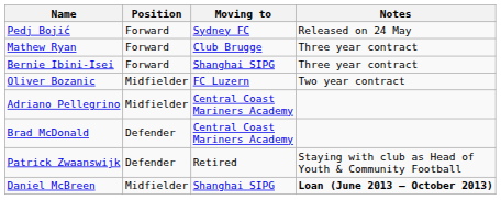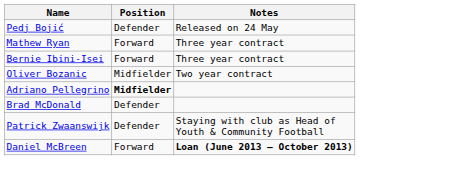 <table class="wikitable">
 <tr>
 <th>Name</th>
 <th>Position</th>
-<th>Moving to</th>
 <th>Notes</th>
 </tr>
 <tr>
 <td> <a href='#'>Pedj Bojić</a></td>
-<td>Forward</td>
-<td> <a href='#'>Sydney FC</a></td>
+<td>Defender</td>
 <td>Released on 24 May</td>
 </tr>
 <tr>
 <td> <a href='#'>Mathew Ryan</a></td>
 <td>Forward</td>
-<td> <a href='#'>Club Brugge</a></td>
 <td>Three year contract</td>
 </tr>
 <tr>
 <td> <a href='#'>Bernie Ibini-Isei</a></td>
 <td>Forward</td>
-<td> <a href='#'>Shanghai SIPG</a></td>
 <td>Three year contract</td>
 </tr>
 <tr>
 <td> <a href='#'>Oliver Bozanic</a></td>
 <td>Midfielder</td>
-<td> <a href='#'>FC Luzern</a></td>
 <td>Two year contract</td>
 </tr>
 <tr>
 <td> <a href='#'>Adriano Pellegrino</a></td>
-<td>Midfielder</td>
-<td> <a href='#'>Central Coast<br>Mariners Academy</a></td>
+<td><strong>Midfielder</strong></td>
 <td></td>
 </tr>
 <tr>
 <td> <a href='#'>Brad McDonald</a></td>
 <td>Defender</td>
-<td> <a href='#'>Central Coast<br>Mariners Academy</a></td>
 <td></td>
 </tr>
 <tr>
 <td> <a href='#'>Patrick Zwaanswijk</a></td>
 <td>Defender</td>
-<td>Retired</td>
 <td>Staying with club as Head of<br>Youth & Community Football</td>
 </tr>
 <tr>
 <td> <a href='#'>Daniel McBreen</a></td>
-<td>Midfielder</td>
-<td> <a href='#'>Shanghai SIPG</a></td>
+<td>Forward</td>
 <td><strong>Loan (June 2013 – October 2013)</strong></td>
 </tr>
 </table>
